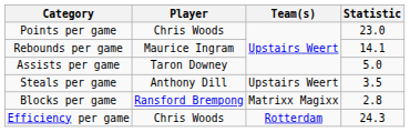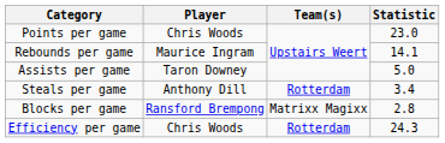 <table class="wikitable" style="text-align:center;">
 <tr>
 <th>Category</th>
 <th>Player</th>
 <th>Team(s)</th>
 <th>Statistic</th>
 </tr>
 <tr>
 <td>Points per game</td>
 <td>Chris Woods</td>
 <td rowspan="3"><a href='#'>Upstairs Weert</a></td>
 <td>23.0</td>
 </tr>
 <tr>
 <td>Rebounds per game</td>
 <td>Maurice Ingram</td>
 <td>14.1</td>
 </tr>
 <tr>
 <td>Assists per game</td>
 <td>Taron Downey</td>
 <td>5.0</td>
 </tr>
 <tr>
 <td>Steals per game</td>
 <td>Anthony Dill</td>
-<td>Upstairs Weert</td>
-<td>3.5</td>
+<td><a href='#'>Rotterdam</a></td>
+<td>3.4</td>
 </tr>
 <tr>
 <td>Blocks per game</td>
 <td><a href='#'>Ransford Brempong</a></td>
 <td>Matrixx Magixx</td>
 <td>2.8</td>
 </tr>
 <tr>
 <td><a href='#'>Efficiency</a> per game</td>
 <td>Chris Woods</td>
 <td><a href='#'>Rotterdam</a></td>
 <td>24.3</td>
 </tr>
 </table>
